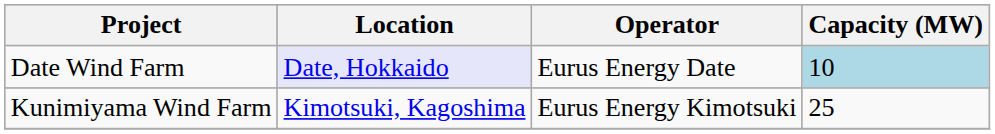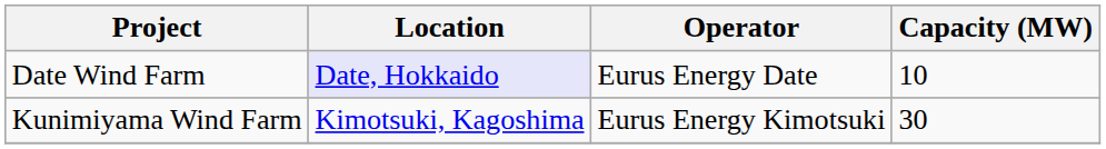 <table class="wikitable">
 <tr>
 <th>Project</th>
 <th>Location</th>
 <th>Operator</th>
 <th>Capacity (MW)</th>
 </tr>
 <tr>
 <td>Date Wind Farm</td>
 <td style="background: lavender;"><a href='#'>Date, Hokkaido</a></td>
 <td>Eurus Energy Date</td>
-<td style="background: lightblue;">10</td>
+<td>10</td>
 </tr>
 <tr>
 <td>Kunimiyama Wind Farm</td>
 <td><a href='#'>Kimotsuki, Kagoshima</a></td>
 <td>Eurus Energy Kimotsuki</td>
-<td>25</td>
+<td>30</td>
 </tr>
 <tr>
 </tr>
 </table>
